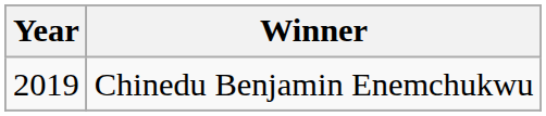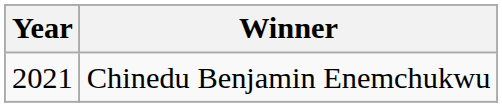 <table class="wikitable">
 <tr>
 <th>Year</th>
 <th>Winner</th>
 </tr>
 <tr>
-<td>2019</td>
+<td>2021</td>
 <td>Chinedu Benjamin Enemchukwu</td>
 </tr>
 </table>
